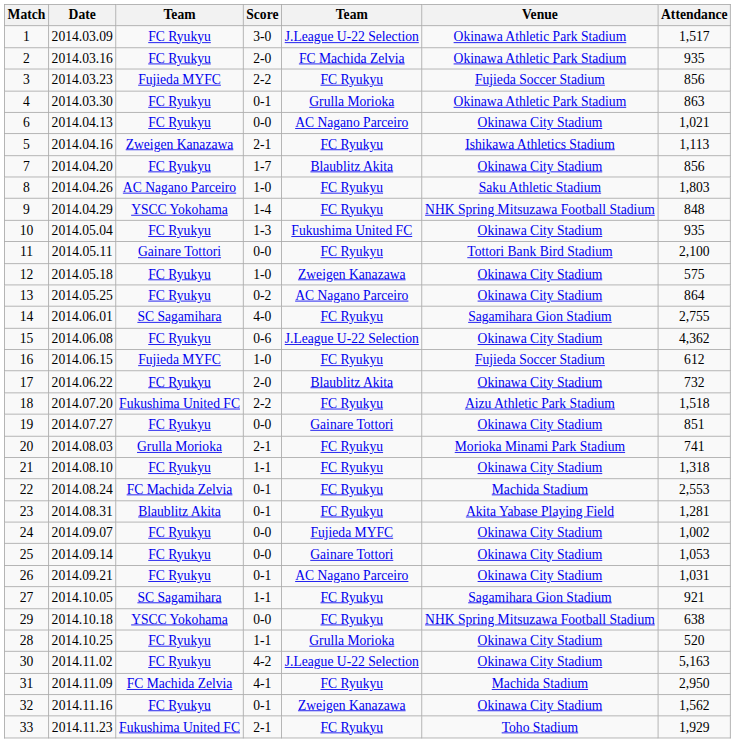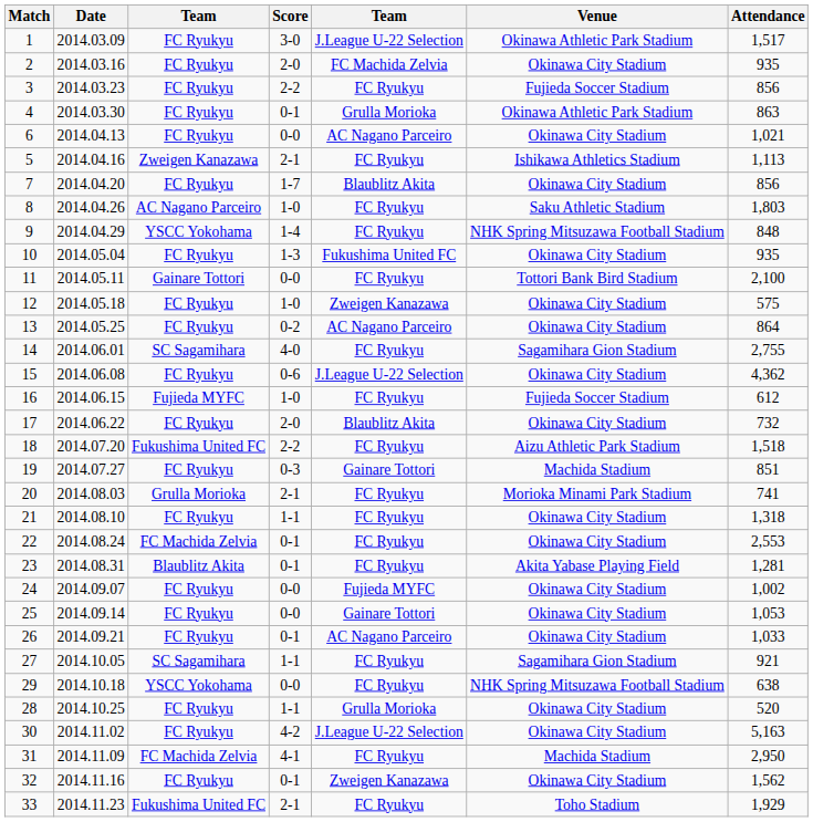 <table class="wikitable" style="text-align:center;">
 <tr>
 <th>Match</th>
 <th>Date</th>
 <th>Team</th>
 <th>Score</th>
 <th>Team</th>
 <th>Venue</th>
 <th>Attendance</th>
 </tr>
 <tr>
 <td>1</td>
 <td>2014.03.09</td>
 <td><a href='#'>FC Ryukyu</a></td>
 <td>3-0</td>
 <td><a href='#'>J.League U-22 Selection</a></td>
 <td><a href='#'>Okinawa Athletic Park Stadium</a></td>
 <td>1,517</td>
 </tr>
 <tr>
 <td>2</td>
 <td>2014.03.16</td>
 <td><a href='#'>FC Ryukyu</a></td>
 <td>2-0</td>
 <td><a href='#'>FC Machida Zelvia</a></td>
-<td><a href='#'>Okinawa Athletic Park Stadium</a></td>
+<td><a href='#'>Okinawa City Stadium</a></td>
 <td>935</td>
 </tr>
 <tr>
 <td>3</td>
 <td>2014.03.23</td>
-<td><a href='#'>Fujieda MYFC</a></td>
+<td><a href='#'>FC Ryukyu</a></td>
 <td>2-2</td>
 <td><a href='#'>FC Ryukyu</a></td>
 <td><a href='#'>Fujieda Soccer Stadium</a></td>
 <td>856</td>
 </tr>
 <tr>
 <td>4</td>
 <td>2014.03.30</td>
 <td><a href='#'>FC Ryukyu</a></td>
 <td>0-1</td>
 <td><a href='#'>Grulla Morioka</a></td>
 <td><a href='#'>Okinawa Athletic Park Stadium</a></td>
 <td>863</td>
 </tr>
 <tr>
 <td>6</td>
 <td>2014.04.13</td>
 <td><a href='#'>FC Ryukyu</a></td>
 <td>0-0</td>
 <td><a href='#'>AC Nagano Parceiro</a></td>
 <td><a href='#'>Okinawa City Stadium</a></td>
 <td>1,021</td>
 </tr>
 <tr>
 <td>5</td>
 <td>2014.04.16</td>
 <td><a href='#'>Zweigen Kanazawa</a></td>
 <td>2-1</td>
 <td><a href='#'>FC Ryukyu</a></td>
 <td><a href='#'>Ishikawa Athletics Stadium</a></td>
 <td>1,113</td>
 </tr>
 <tr>
 <td>7</td>
 <td>2014.04.20</td>
 <td><a href='#'>FC Ryukyu</a></td>
 <td>1-7</td>
 <td><a href='#'>Blaublitz Akita</a></td>
 <td><a href='#'>Okinawa City Stadium</a></td>
 <td>856</td>
 </tr>
 <tr>
 <td>8</td>
 <td>2014.04.26</td>
 <td><a href='#'>AC Nagano Parceiro</a></td>
 <td>1-0</td>
 <td><a href='#'>FC Ryukyu</a></td>
 <td><a href='#'>Saku Athletic Stadium</a></td>
 <td>1,803</td>
 </tr>
 <tr>
 <td>9</td>
 <td>2014.04.29</td>
 <td><a href='#'>YSCC Yokohama</a></td>
 <td>1-4</td>
 <td><a href='#'>FC Ryukyu</a></td>
 <td><a href='#'>NHK Spring Mitsuzawa Football Stadium</a></td>
 <td>848</td>
 </tr>
 <tr>
 <td>10</td>
 <td>2014.05.04</td>
 <td><a href='#'>FC Ryukyu</a></td>
 <td>1-3</td>
 <td><a href='#'>Fukushima United FC</a></td>
 <td><a href='#'>Okinawa City Stadium</a></td>
 <td>935</td>
 </tr>
 <tr>
 <td>11</td>
 <td>2014.05.11</td>
 <td><a href='#'>Gainare Tottori</a></td>
 <td>0-0</td>
 <td><a href='#'>FC Ryukyu</a></td>
 <td><a href='#'>Tottori Bank Bird Stadium</a></td>
 <td>2,100</td>
 </tr>
 <tr>
 <td>12</td>
 <td>2014.05.18</td>
 <td><a href='#'>FC Ryukyu</a></td>
 <td>1-0</td>
 <td><a href='#'>Zweigen Kanazawa</a></td>
 <td><a href='#'>Okinawa City Stadium</a></td>
 <td>575</td>
 </tr>
 <tr>
 <td>13</td>
 <td>2014.05.25</td>
 <td><a href='#'>FC Ryukyu</a></td>
 <td>0-2</td>
 <td><a href='#'>AC Nagano Parceiro</a></td>
 <td><a href='#'>Okinawa City Stadium</a></td>
 <td>864</td>
 </tr>
 <tr>
 <td>14</td>
 <td>2014.06.01</td>
 <td><a href='#'>SC Sagamihara</a></td>
 <td>4-0</td>
 <td><a href='#'>FC Ryukyu</a></td>
 <td><a href='#'>Sagamihara Gion Stadium</a></td>
 <td>2,755</td>
 </tr>
 <tr>
 <td>15</td>
 <td>2014.06.08</td>
 <td><a href='#'>FC Ryukyu</a></td>
 <td>0-6</td>
 <td><a href='#'>J.League U-22 Selection</a></td>
 <td><a href='#'>Okinawa City Stadium</a></td>
 <td>4,362</td>
 </tr>
 <tr>
 <td>16</td>
 <td>2014.06.15</td>
 <td><a href='#'>Fujieda MYFC</a></td>
 <td>1-0</td>
 <td><a href='#'>FC Ryukyu</a></td>
 <td><a href='#'>Fujieda Soccer Stadium</a></td>
 <td>612</td>
 </tr>
 <tr>
 <td>17</td>
 <td>2014.06.22</td>
 <td><a href='#'>FC Ryukyu</a></td>
 <td>2-0</td>
 <td><a href='#'>Blaublitz Akita</a></td>
 <td><a href='#'>Okinawa City Stadium</a></td>
 <td>732</td>
 </tr>
 <tr>
 <td>18</td>
 <td>2014.07.20</td>
 <td><a href='#'>Fukushima United FC</a></td>
 <td>2-2</td>
 <td><a href='#'>FC Ryukyu</a></td>
 <td><a href='#'>Aizu Athletic Park Stadium</a></td>
 <td>1,518</td>
 </tr>
 <tr>
 <td>19</td>
 <td>2014.07.27</td>
 <td><a href='#'>FC Ryukyu</a></td>
-<td>0-0</td>
+<td>0-3</td>
 <td><a href='#'>Gainare Tottori</a></td>
-<td><a href='#'>Okinawa City Stadium</a></td>
+<td><a href='#'>Machida Stadium</a></td>
 <td>851</td>
 </tr>
 <tr>
 <td>20</td>
 <td>2014.08.03</td>
 <td><a href='#'>Grulla Morioka</a></td>
 <td>2-1</td>
 <td><a href='#'>FC Ryukyu</a></td>
 <td><a href='#'>Morioka Minami Park Stadium</a></td>
 <td>741</td>
 </tr>
 <tr>
 <td>21</td>
 <td>2014.08.10</td>
 <td><a href='#'>FC Ryukyu</a></td>
 <td>1-1</td>
 <td><a href='#'>FC Ryukyu</a></td>
 <td><a href='#'>Okinawa City Stadium</a></td>
 <td>1,318</td>
 </tr>
 <tr>
 <td>22</td>
 <td>2014.08.24</td>
 <td><a href='#'>FC Machida Zelvia</a></td>
 <td>0-1</td>
 <td><a href='#'>FC Ryukyu</a></td>
-<td><a href='#'>Machida Stadium</a></td>
+<td><a href='#'>Okinawa City Stadium</a></td>
 <td>2,553</td>
 </tr>
 <tr>
 <td>23</td>
 <td>2014.08.31</td>
 <td><a href='#'>Blaublitz Akita</a></td>
 <td>0-1</td>
 <td><a href='#'>FC Ryukyu</a></td>
 <td><a href='#'>Akita Yabase Playing Field</a></td>
 <td>1,281</td>
 </tr>
 <tr>
 <td>24</td>
 <td>2014.09.07</td>
 <td><a href='#'>FC Ryukyu</a></td>
 <td>0-0</td>
 <td><a href='#'>Fujieda MYFC</a></td>
 <td><a href='#'>Okinawa City Stadium</a></td>
 <td>1,002</td>
 </tr>
 <tr>
 <td>25</td>
 <td>2014.09.14</td>
 <td><a href='#'>FC Ryukyu</a></td>
 <td>0-0</td>
 <td><a href='#'>Gainare Tottori</a></td>
 <td><a href='#'>Okinawa City Stadium</a></td>
 <td>1,053</td>
 </tr>
 <tr>
 <td>26</td>
 <td>2014.09.21</td>
 <td><a href='#'>FC Ryukyu</a></td>
 <td>0-1</td>
 <td><a href='#'>AC Nagano Parceiro</a></td>
 <td><a href='#'>Okinawa City Stadium</a></td>
-<td>1,031</td>
+<td>1,033</td>
 </tr>
 <tr>
 <td>27</td>
 <td>2014.10.05</td>
 <td><a href='#'>SC Sagamihara</a></td>
 <td>1-1</td>
 <td><a href='#'>FC Ryukyu</a></td>
 <td><a href='#'>Sagamihara Gion Stadium</a></td>
 <td>921</td>
 </tr>
 <tr>
 <td>29</td>
 <td>2014.10.18</td>
 <td><a href='#'>YSCC Yokohama</a></td>
 <td>0-0</td>
 <td><a href='#'>FC Ryukyu</a></td>
 <td><a href='#'>NHK Spring Mitsuzawa Football Stadium</a></td>
 <td>638</td>
 </tr>
 <tr>
 <td>28</td>
 <td>2014.10.25</td>
 <td><a href='#'>FC Ryukyu</a></td>
 <td>1-1</td>
 <td><a href='#'>Grulla Morioka</a></td>
 <td><a href='#'>Okinawa City Stadium</a></td>
 <td>520</td>
 </tr>
 <tr>
 <td>30</td>
 <td>2014.11.02</td>
 <td><a href='#'>FC Ryukyu</a></td>
 <td>4-2</td>
 <td><a href='#'>J.League U-22 Selection</a></td>
 <td><a href='#'>Okinawa City Stadium</a></td>
 <td>5,163</td>
 </tr>
 <tr>
 <td>31</td>
 <td>2014.11.09</td>
 <td><a href='#'>FC Machida Zelvia</a></td>
 <td>4-1</td>
 <td><a href='#'>FC Ryukyu</a></td>
 <td><a href='#'>Machida Stadium</a></td>
 <td>2,950</td>
 </tr>
 <tr>
 <td>32</td>
 <td>2014.11.16</td>
 <td><a href='#'>FC Ryukyu</a></td>
 <td>0-1</td>
 <td><a href='#'>Zweigen Kanazawa</a></td>
 <td><a href='#'>Okinawa City Stadium</a></td>
 <td>1,562</td>
 </tr>
 <tr>
 <td>33</td>
 <td>2014.11.23</td>
 <td><a href='#'>Fukushima United FC</a></td>
 <td>2-1</td>
 <td><a href='#'>FC Ryukyu</a></td>
 <td><a href='#'>Toho Stadium</a></td>
 <td>1,929</td>
 </tr>
 </table>
